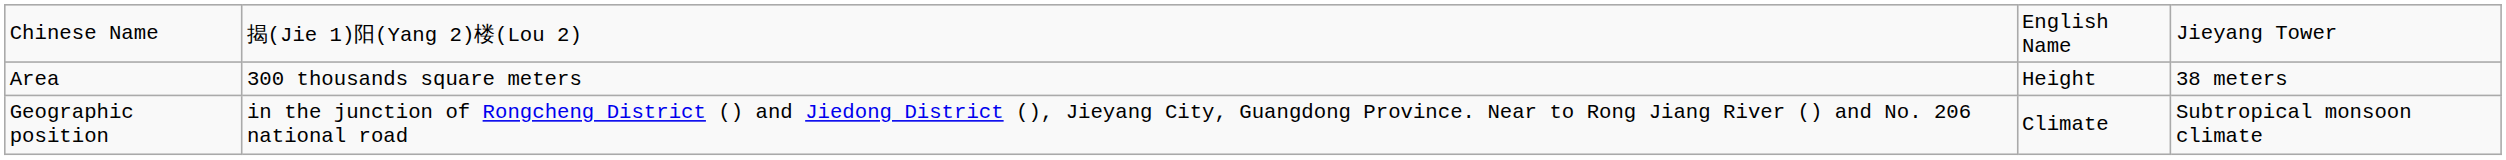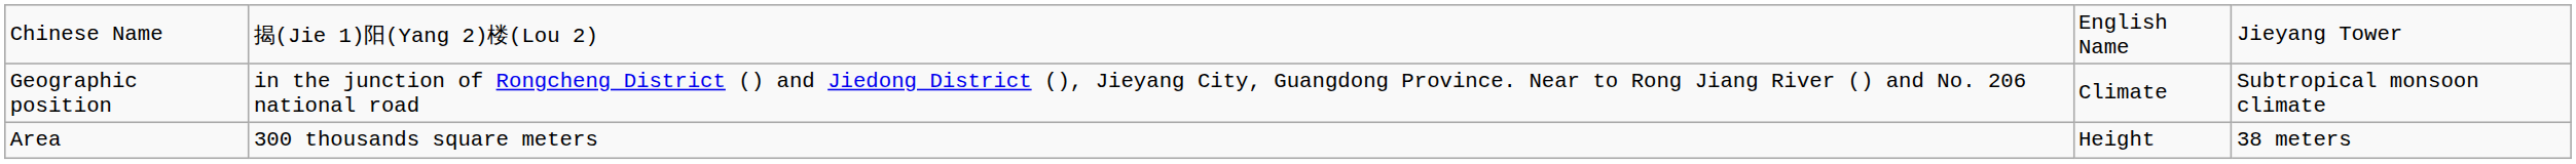 <table class="wikitable">
 <tr>
 <td>Chinese Name</td>
 <td>揭(Jie 1)阳(Yang 2)楼(Lou 2)</td>
 <td>English Name</td>
 <td>Jieyang Tower</td>
 </tr>
 <tr>
+<td>Geographic position</td>
+<td>in the junction of <a href='#'>Rongcheng District</a> () and <a href='#'>Jiedong District</a> (), Jieyang City, Guangdong Province. Near to Rong Jiang River () and No. 206 national road</td>
+<td>Climate</td>
+<td>Subtropical monsoon climate</td>
+</tr>
+<tr>
 <td>Area</td>
 <td>300 thousands square meters</td>
 <td>Height</td>
 <td>38 meters</td>
 </tr>
-<tr>
-<td>Geographic position</td>
-<td>in the junction of <a href='#'>Rongcheng District</a> () and <a href='#'>Jiedong District</a> (), Jieyang City, Guangdong Province. Near to Rong Jiang River () and No. 206 national road</td>
-<td>Climate</td>
-<td>Subtropical monsoon climate</td>
-</tr>
 </table>
